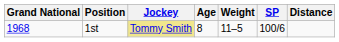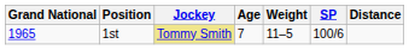 <table class="wikitable sortable">
 <tr>
 <th>Grand National</th>
 <th>Position</th>
 <th><a href='#'>Jockey</a></th>
 <th>Age</th>
 <th>Weight</th>
 <th><a href='#'>SP</a></th>
 <th>Distance</th>
 </tr>
 <tr>
-<td><a href='#'>1968</a></td>
+<td><a href='#'>1965</a></td>
 <td>1st</td>
 <td style="background: khaki;"><a href='#'>Tommy Smith</a></td>
-<td>8</td>
+<td>7</td>
 <td>11–5</td>
 <td>100/6</td>
 <td></td>
 </tr>
 </table>
